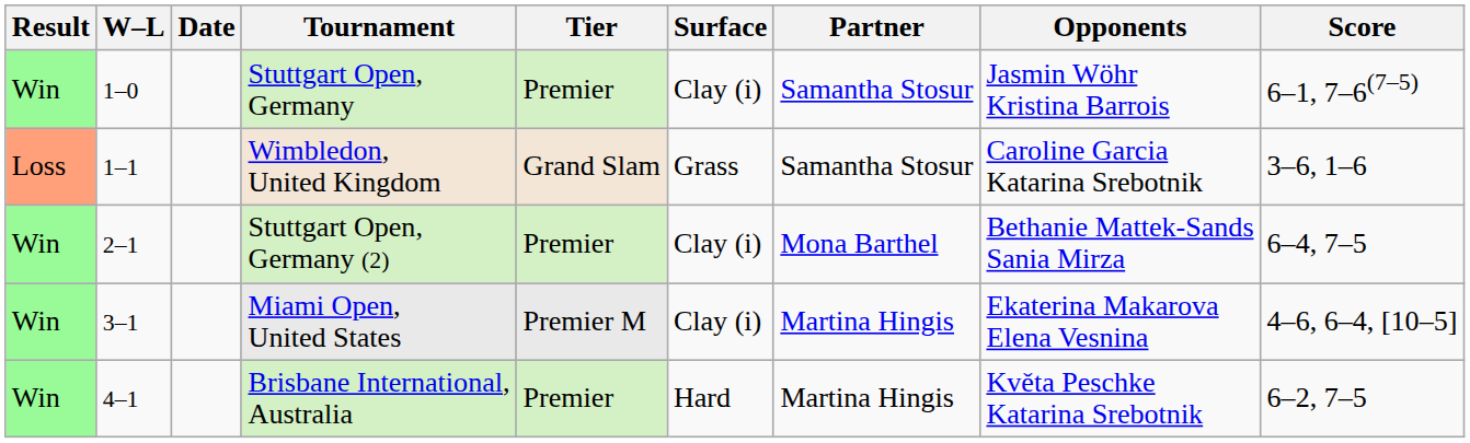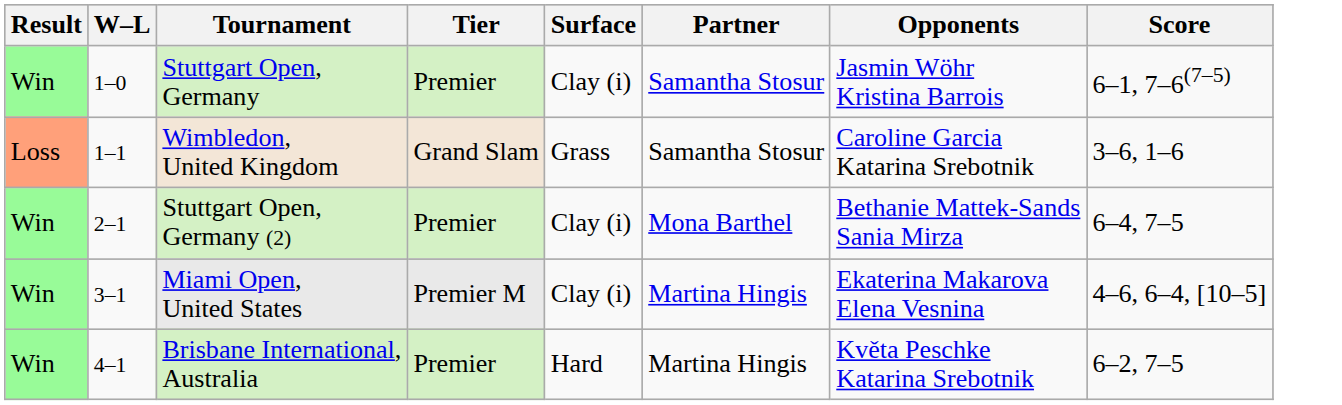 <table class="sortable wikitable nowrap">
 <tr>
 <th>Result</th>
 <th class="unsortable">W–L</th>
-<th>Date</th>
 <th>Tournament</th>
 <th>Tier</th>
 <th>Surface</th>
 <th>Partner</th>
 <th>Opponents</th>
 <th class="unsortable">Score</th>
 </tr>
 <tr>
 <td style="background:#98fb98;">Win</td>
 <td><small>1–0</small></td>
-<td><a href='#'></a></td>
 <td style="background:#d4f1c5;"><a href='#'>Stuttgart Open</a>, <br>Germany</td>
 <td style="background:#d4f1c5;">Premier</td>
 <td>Clay (i)</td>
 <td> <a href='#'>Samantha Stosur</a></td>
 <td> <a href='#'>Jasmin Wöhr</a><br> <a href='#'>Kristina Barrois</a></td>
 <td>6–1, 7–6<sup>(7–5)</sup></td>
 </tr>
 <tr>
 <td style="background:#ffa07a;">Loss</td>
 <td><small>1–1</small></td>
-<td><a href='#'></a></td>
 <td style="background:#F3E6D7;"><a href='#'>Wimbledon</a>, <br>United Kingdom</td>
 <td style="background:#F3E6D7;">Grand Slam</td>
 <td>Grass</td>
 <td> Samantha Stosur</td>
 <td> <a href='#'>Caroline Garcia</a><br> Katarina Srebotnik</td>
 <td>3–6, 1–6</td>
 </tr>
 <tr>
 <td style="background:#98fb98;">Win</td>
 <td><small>2–1</small></td>
-<td><a href='#'></a></td>
 <td style="background:#d4f1c5;">Stuttgart Open, <br>Germany <small>(2)</small></td>
 <td style="background:#d4f1c5;">Premier</td>
 <td>Clay (i)</td>
 <td> <a href='#'>Mona Barthel</a></td>
 <td> <a href='#'>Bethanie Mattek-Sands</a><br> <a href='#'>Sania Mirza</a></td>
 <td>6–4, 7–5</td>
 </tr>
 <tr>
 <td style="background:#98fb98;">Win</td>
 <td><small>3–1</small></td>
-<td><a href='#'></a></td>
 <td style="background:#e9e9e9;"><a href='#'>Miami Open</a>, <br>United States</td>
 <td style="background:#e9e9e9;">Premier M</td>
 <td>Clay (i)</td>
 <td> <a href='#'>Martina Hingis</a></td>
 <td> <a href='#'>Ekaterina Makarova</a><br> <a href='#'>Elena Vesnina</a></td>
 <td>4–6, 6–4, [10–5]</td>
 </tr>
 <tr>
 <td style="background:#98fb98;">Win</td>
 <td><small>4–1</small></td>
-<td><a href='#'></a></td>
 <td style="background:#d4f1c5;"><a href='#'>Brisbane International</a>, <br>Australia</td>
 <td style="background:#d4f1c5;">Premier</td>
 <td>Hard</td>
 <td> Martina Hingis</td>
 <td> <a href='#'>Květa Peschke</a><br> <a href='#'>Katarina Srebotnik</a></td>
 <td>6–2, 7–5</td>
 </tr>
 </table>
